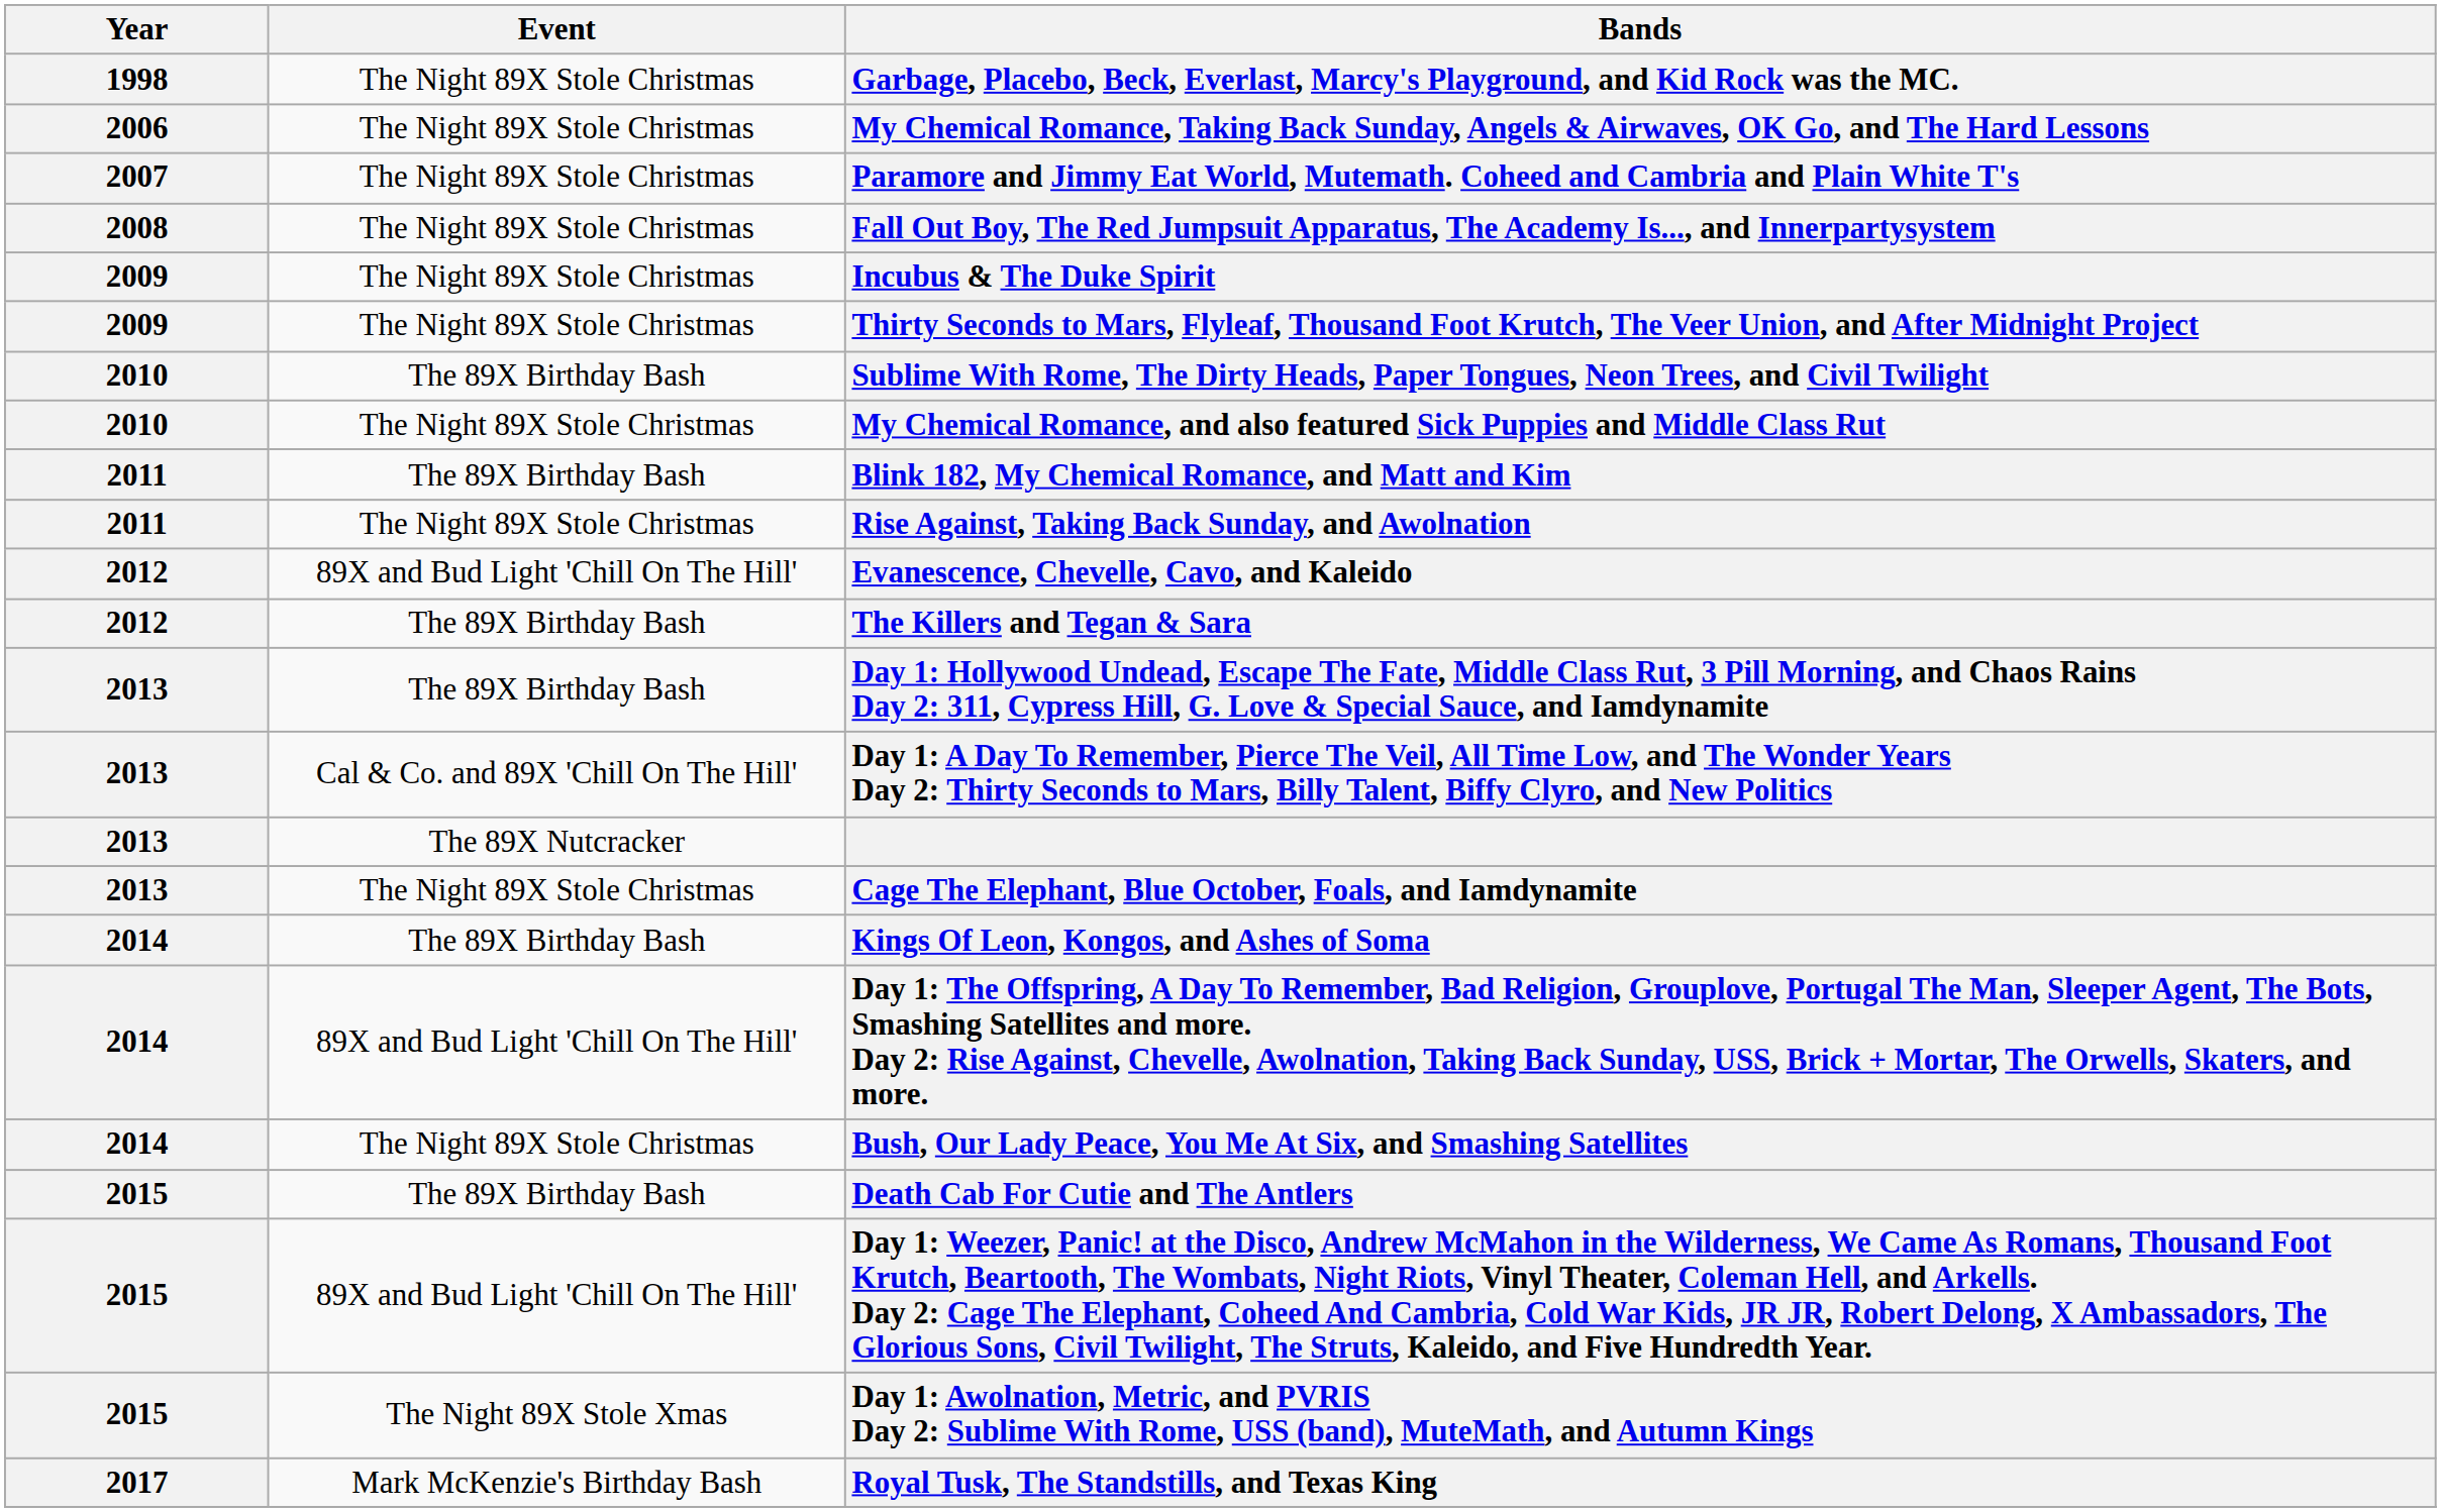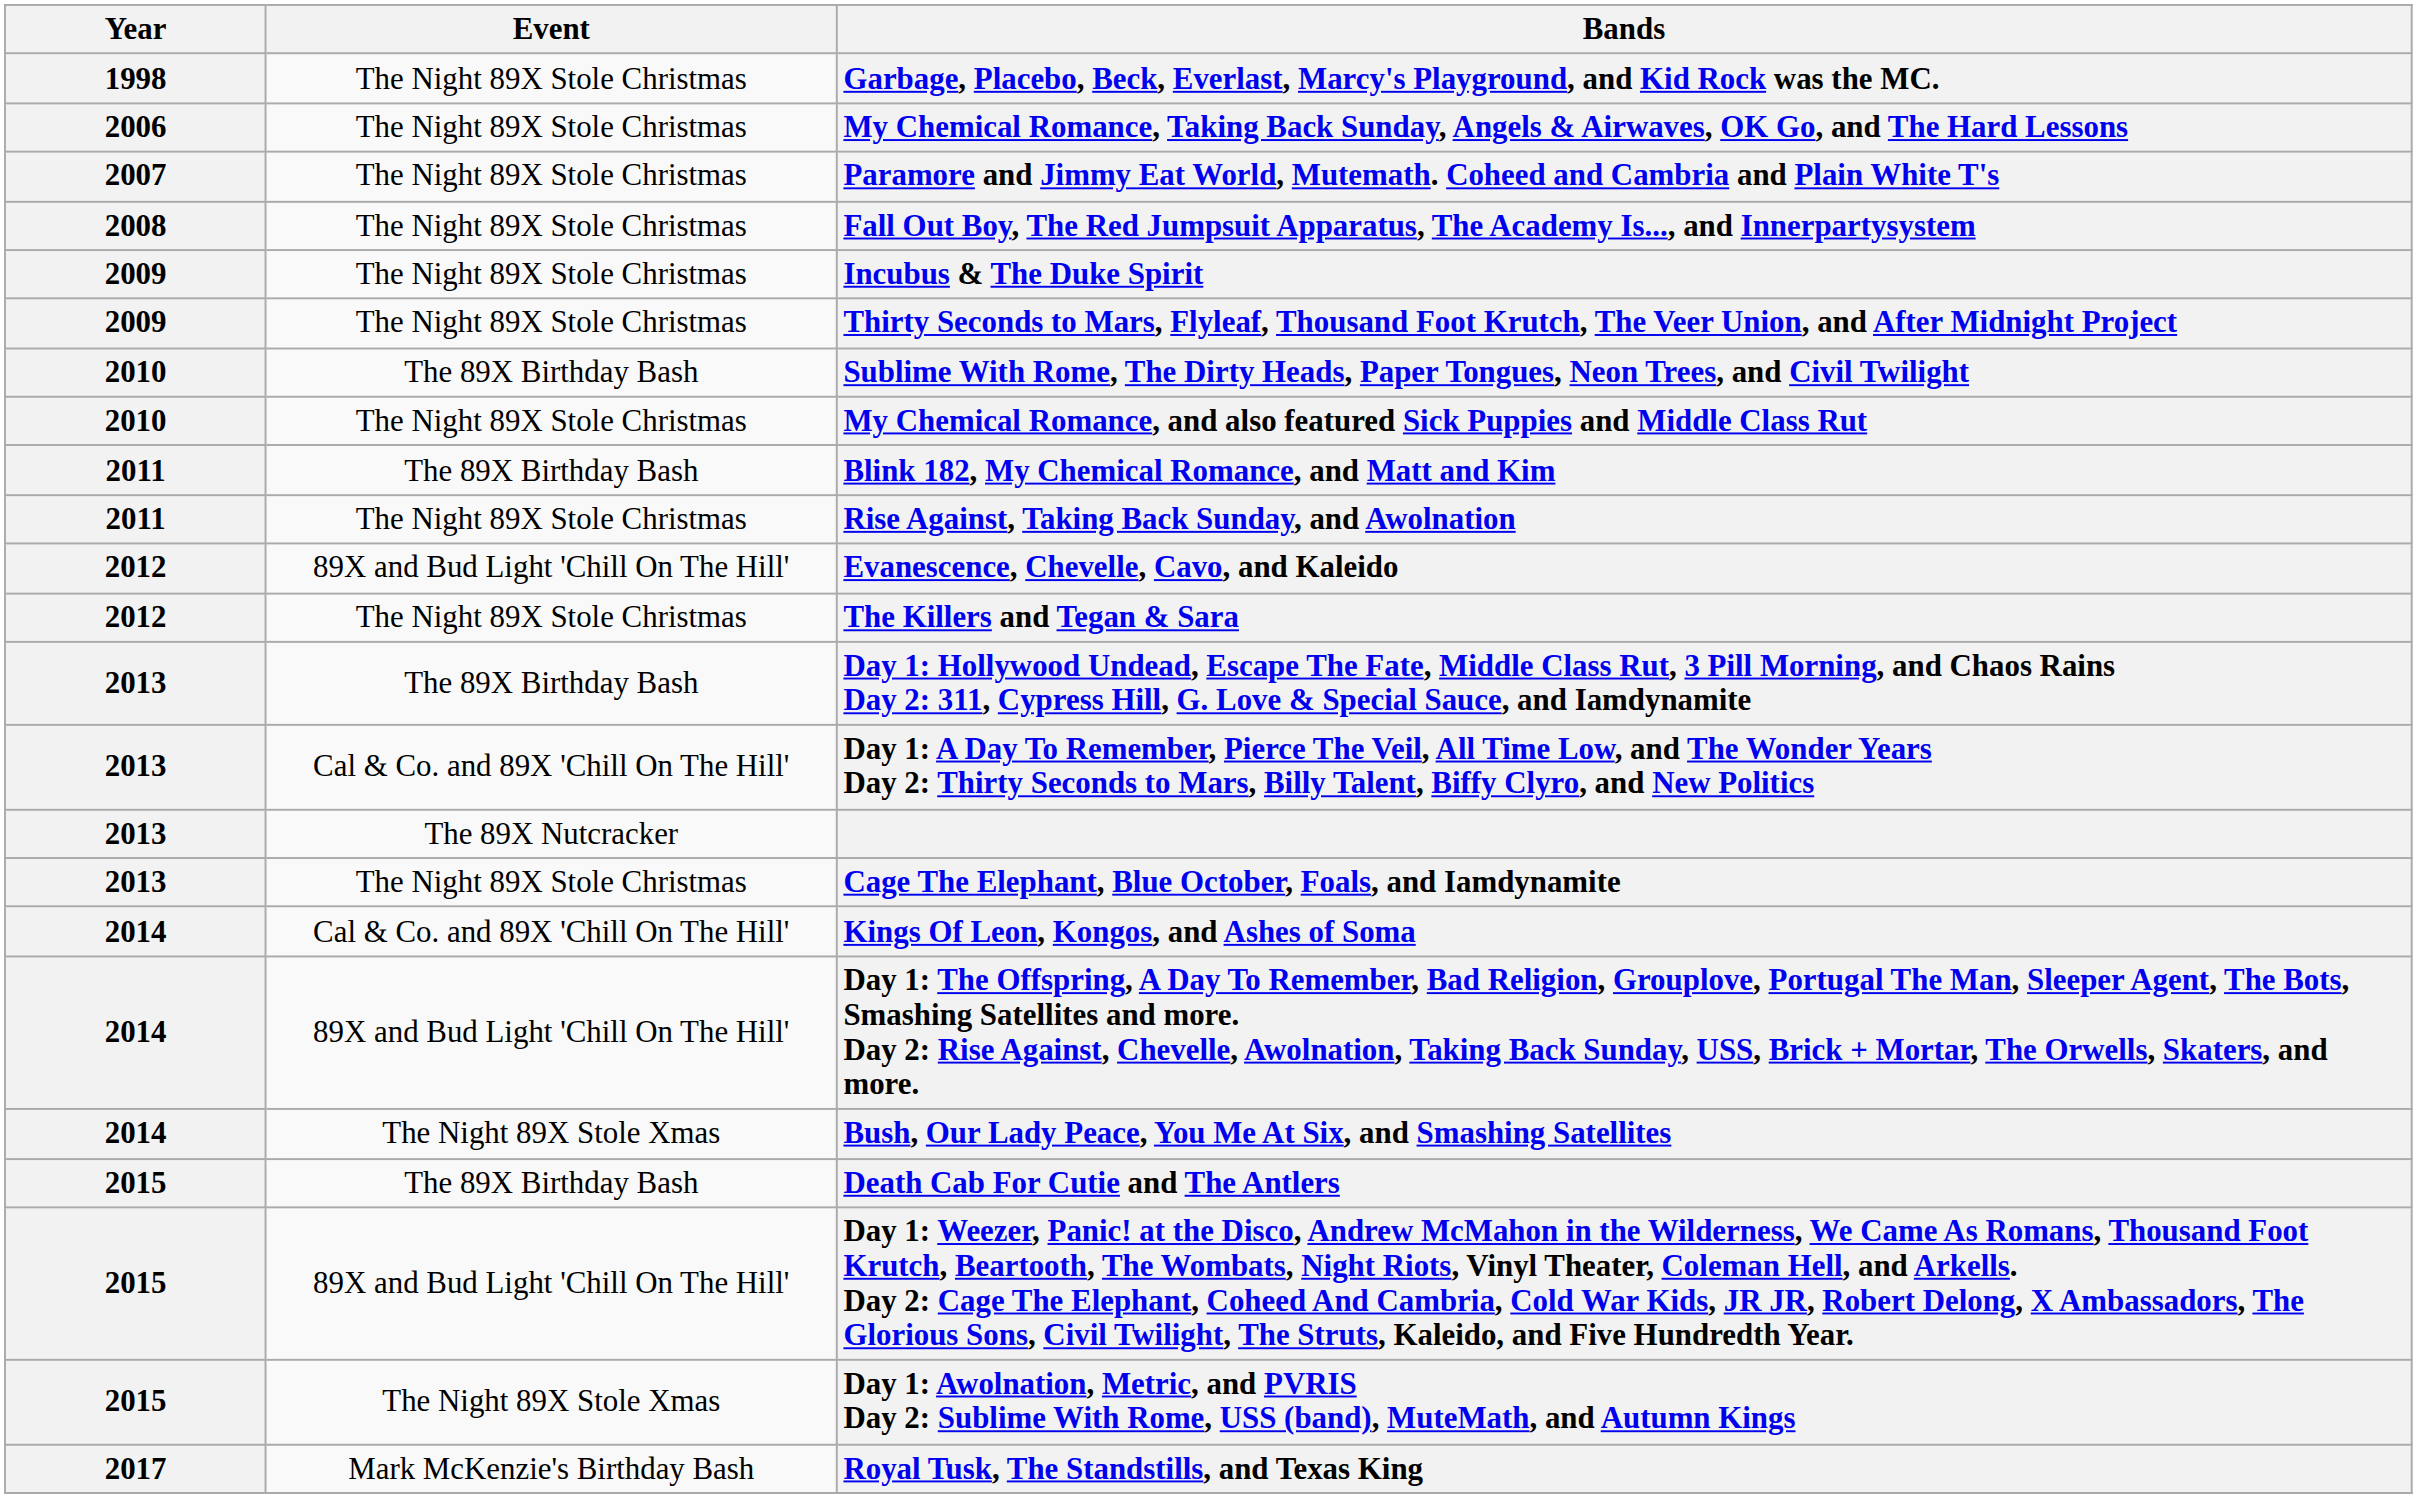 <table class="wikitable plainrowheaders" style="text-align:center;" border="1">
 <tr>
 <th scope="col" style="width:8em;">Year</th>
 <th scope="col" style="width:18em;">Event</th>
 <th scope="col">Bands</th>
 </tr>
 <tr>
 <th scope="row" style="text-align:center;">1998</th>
 <td>The Night 89X Stole Christmas</td>
 <th scope="row" style="text-align:left;"><a href='#'>Garbage</a>, <a href='#'>Placebo</a>, <a href='#'>Beck</a>, <a href='#'>Everlast</a>, <a href='#'>Marcy's Playground</a>, and <a href='#'>Kid Rock</a> was the MC.</th>
 </tr>
 <tr>
 <th scope="row" style="text-align:center;">2006</th>
 <td>The Night 89X Stole Christmas</td>
 <th scope="row" style="text-align:left;"><a href='#'>My Chemical Romance</a>, <a href='#'>Taking Back Sunday</a>, <a href='#'>Angels & Airwaves</a>, <a href='#'>OK Go</a>, and <a href='#'>The Hard Lessons</a></th>
 </tr>
 <tr>
 <th scope="row" style="text-align:center;">2007</th>
 <td>The Night 89X Stole Christmas</td>
 <th scope="row" style="text-align:left;"><a href='#'>Paramore</a> and <a href='#'>Jimmy Eat World</a>, <a href='#'>Mutemath</a>. <a href='#'>Coheed and Cambria</a> and <a href='#'>Plain White T's</a></th>
 </tr>
 <tr>
 <th scope="row" style="text-align:center;">2008</th>
 <td>The Night 89X Stole Christmas</td>
 <th scope="row" style="text-align:left;"><a href='#'>Fall Out Boy</a>, <a href='#'>The Red Jumpsuit Apparatus</a>, <a href='#'>The Academy Is...</a>, and <a href='#'>Innerpartysystem</a></th>
 </tr>
 <tr>
 <th scope="row" style="text-align:center;">2009</th>
 <td>The Night 89X Stole Christmas</td>
 <th scope="row" style="text-align:left;"><a href='#'>Incubus</a> & <a href='#'>The Duke Spirit</a></th>
 </tr>
 <tr>
 <th scope="row" style="text-align:center;">2009</th>
 <td>The Night 89X Stole Christmas</td>
 <th scope="row" style="text-align:left;"><a href='#'>Thirty Seconds to Mars</a>, <a href='#'>Flyleaf</a>, <a href='#'>Thousand Foot Krutch</a>, <a href='#'>The Veer Union</a>, and <a href='#'>After Midnight Project</a></th>
 </tr>
 <tr>
 <th scope="row" style="text-align:center;">2010</th>
 <td>The 89X Birthday Bash</td>
 <th scope="row" style="text-align:left;"><a href='#'>Sublime With Rome</a>, <a href='#'>The Dirty Heads</a>, <a href='#'>Paper Tongues</a>, <a href='#'>Neon Trees</a>, and <a href='#'>Civil Twilight</a></th>
 </tr>
 <tr>
 <th scope="row" style="text-align:center;">2010</th>
 <td>The Night 89X Stole Christmas</td>
 <th scope="row" style="text-align:left;"><a href='#'>My Chemical Romance</a>, and also featured <a href='#'>Sick Puppies</a> and <a href='#'>Middle Class Rut</a></th>
 </tr>
 <tr>
 <th scope="row" style="text-align:center;">2011</th>
 <td>The 89X Birthday Bash</td>
 <th scope="row" style="text-align:left;"! scope="row" style="text-align:left;"><a href='#'>Blink 182</a>, <a href='#'>My Chemical Romance</a>, and <a href='#'>Matt and Kim</a></th>
 </tr>
 <tr>
 <th scope="row" style="text-align:center;">2011</th>
 <td>The Night 89X Stole Christmas</td>
 <th scope="row" style="text-align:left;"><a href='#'>Rise Against</a>, <a href='#'>Taking Back Sunday</a>, and <a href='#'>Awolnation</a></th>
 </tr>
 <tr>
 <th scope="row" style="text-align:center;">2012</th>
 <td>89X and Bud Light 'Chill On The Hill'</td>
 <th scope="row" style="text-align:left;"><a href='#'>Evanescence</a>, <a href='#'>Chevelle</a>, <a href='#'>Cavo</a>, and Kaleido</th>
 </tr>
 <tr>
 <th scope="row" style="text-align:center;">2012</th>
-<td>The 89X Birthday Bash</td>
+<td>The Night 89X Stole Christmas</td>
 <th scope="row" style="text-align:left;"><a href='#'>The Killers</a> and <a href='#'>Tegan & Sara</a></th>
 </tr>
 <tr>
 <th scope="row" style="text-align:center;">2013</th>
 <td>The 89X Birthday Bash</td>
 <th scope="row" style="text-align:left;"><a href='#'><strong>Day 1:</strong> Hollywood Undead</a>, <a href='#'>Escape The Fate</a>, <a href='#'>Middle Class Rut</a>, <a href='#'>3 Pill Morning</a>, and Chaos Rains<br><a href='#'><strong>Day 2:</strong> 311</a>, <a href='#'>Cypress Hill</a>, <a href='#'>G. Love & Special Sauce</a>, and Iamdynamite</th>
 </tr>
 <tr>
 <th scope="row" style="text-align:center;">2013</th>
 <td>Cal & Co. and 89X 'Chill On The Hill'</td>
 <th scope="row" style="text-align:left;">Day 1: <a href='#'>A Day To Remember</a>, <a href='#'>Pierce The Veil</a>, <a href='#'>All Time Low</a>, and <a href='#'>The Wonder Years</a><br>Day 2: <a href='#'>Thirty Seconds to Mars</a>, <a href='#'>Billy Talent</a>, <a href='#'>Biffy Clyro</a>, and <a href='#'>New Politics</a></th>
 </tr>
 <tr>
 <th scope="row" style="text-align:center;">2013</th>
 <td>The 89X Nutcracker</td>
 <th scope="row" style="text-align:left;"></th>
 </tr>
 <tr>
 <th scope="row" style="text-align:center;">2013</th>
 <td>The Night 89X Stole Christmas</td>
 <th scope="row" style="text-align:left;"><a href='#'>Cage The Elephant</a>, <a href='#'>Blue October</a>, <a href='#'>Foals</a>, and Iamdynamite</th>
 </tr>
 <tr>
 <th scope="row" style="text-align:center;">2014</th>
-<td>The 89X Birthday Bash</td>
+<td>Cal & Co. and 89X 'Chill On The Hill'</td>
 <th scope="row" style="text-align:left;"><a href='#'>Kings Of Leon</a>, <a href='#'>Kongos</a>, and <a href='#'>Ashes of Soma</a></th>
 </tr>
 <tr>
 <th scope="row" style="text-align:center;">2014</th>
 <td>89X and Bud Light 'Chill On The Hill'</td>
 <th scope="row" style="text-align:left;">Day 1: <a href='#'>The Offspring</a>, <a href='#'>A Day To Remember</a>, <a href='#'>Bad Religion</a>, <a href='#'>Grouplove</a>, <a href='#'>Portugal The Man</a>, <a href='#'>Sleeper Agent</a>, <a href='#'>The Bots</a>, Smashing Satellites and more.<br>Day 2: <a href='#'>Rise Against</a>, <a href='#'>Chevelle</a>, <a href='#'>Awolnation</a>, <a href='#'>Taking Back Sunday</a>, <a href='#'>USS</a>, <a href='#'>Brick + Mortar</a>, <a href='#'>The Orwells</a>, <a href='#'>Skaters</a>, and more.</th>
 </tr>
 <tr>
 <th scope="row" style="text-align:center;">2014</th>
-<td>The Night 89X Stole Christmas</td>
+<td>The Night 89X Stole Xmas</td>
 <th scope="row" style="text-align:left;"><a href='#'>Bush</a>, <a href='#'>Our Lady Peace</a>, <a href='#'>You Me At Six</a>, and <a href='#'>Smashing Satellites</a></th>
 </tr>
 <tr>
 <th scope="row" style="text-align:center;">2015</th>
 <td>The 89X Birthday Bash</td>
 <th scope="row" style="text-align:left;"><a href='#'>Death Cab For Cutie</a> and <a href='#'>The Antlers</a></th>
 </tr>
 <tr>
 <th scope="row" style="text-align:center;">2015</th>
 <td>89X and Bud Light 'Chill On The Hill'</td>
 <th scope="row" style="text-align:left;">Day 1: <a href='#'>Weezer</a>, <a href='#'>Panic! at the Disco</a>, <a href='#'>Andrew McMahon in the Wilderness</a>, <a href='#'>We Came As Romans</a>, <a href='#'>Thousand Foot Krutch</a>, <a href='#'>Beartooth</a>, <a href='#'>The Wombats</a>, <a href='#'>Night Riots</a>, Vinyl Theater, <a href='#'>Coleman Hell</a>, and <a href='#'>Arkells</a>.<br>Day 2: <a href='#'>Cage The Elephant</a>, <a href='#'>Coheed And Cambria</a>, <a href='#'>Cold War Kids</a>, <a href='#'>JR JR</a>, <a href='#'>Robert Delong</a>, <a href='#'>X Ambassadors</a>, <a href='#'>The Glorious Sons</a>, <a href='#'>Civil Twilight</a>, <a href='#'>The Struts</a>, Kaleido, and Five Hundredth Year.</th>
 </tr>
 <tr>
 <th scope="row" style="text-align:center;">2015</th>
 <td>The Night 89X Stole Xmas</td>
 <th scope="row" style="text-align:left;">Day 1: <a href='#'>Awolnation</a>, <a href='#'>Metric</a>, and <a href='#'>PVRIS</a><br>Day 2: <a href='#'>Sublime With Rome</a>, <a href='#'>USS (band)</a>, <a href='#'>MuteMath</a>, and <a href='#'>Autumn Kings</a></th>
 </tr>
 <tr>
 <th scope="row" style="text-align:center;">2017</th>
 <td>Mark McKenzie's Birthday Bash</td>
 <th scope="row" style="text-align:left;"><a href='#'>Royal Tusk</a>, <a href='#'>The Standstills</a>, and Texas King</th>
 </tr>
 <tr>
 </tr>
 </table>
